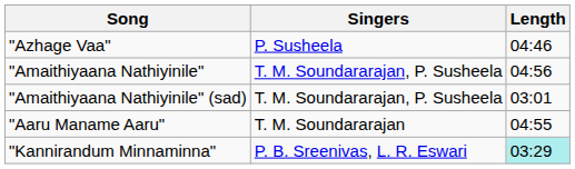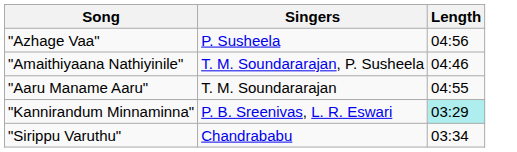 <table class="wikitable" style="font-size:95%;">
 <tr>
 <th>Song</th>
 <th>Singers</th>
 <th>Length</th>
 </tr>
 <tr>
 <td>"Azhage Vaa"</td>
 <td><a href='#'>P. Susheela</a></td>
-<td>04:46</td>
+<td>04:56</td>
 </tr>
 <tr>
 <td>"Amaithiyaana Nathiyinile"</td>
 <td><a href='#'>T. M. Soundararajan</a>, P. Susheela</td>
-<td>04:56</td>
-</tr>
-<tr>
-<td>"Amaithiyaana Nathiyinile" (sad)</td>
-<td>T. M. Soundararajan, P. Susheela</td>
-<td>03:01</td>
+<td>04:46</td>
 </tr>
 <tr>
 <td>"Aaru Maname Aaru"</td>
 <td>T. M. Soundararajan</td>
 <td>04:55</td>
 </tr>
 <tr>
 <td>"Kannirandum Minnaminna"</td>
 <td><a href='#'>P. B. Sreenivas</a>, <a href='#'>L. R. Eswari</a></td>
 <td style="background: paleturquoise;">03:29</td>
 </tr>
+<tr>
+<td>"Sirippu Varuthu"</td>
+<td><a href='#'>Chandrababu</a></td>
+<td>03:34</td>
+</tr>
 </table>
